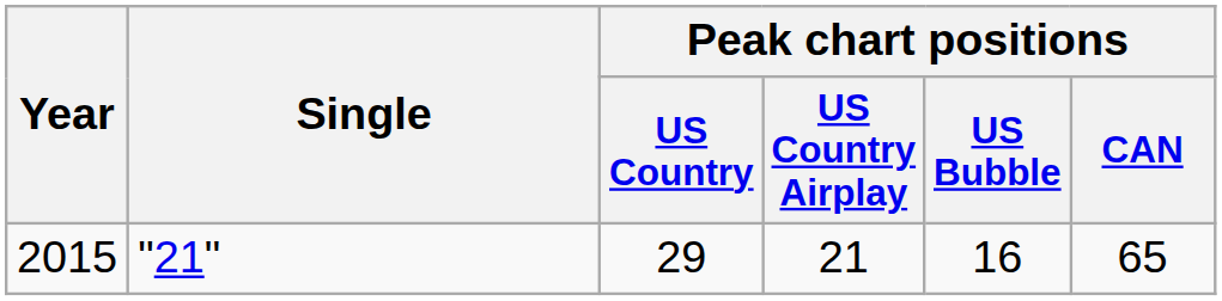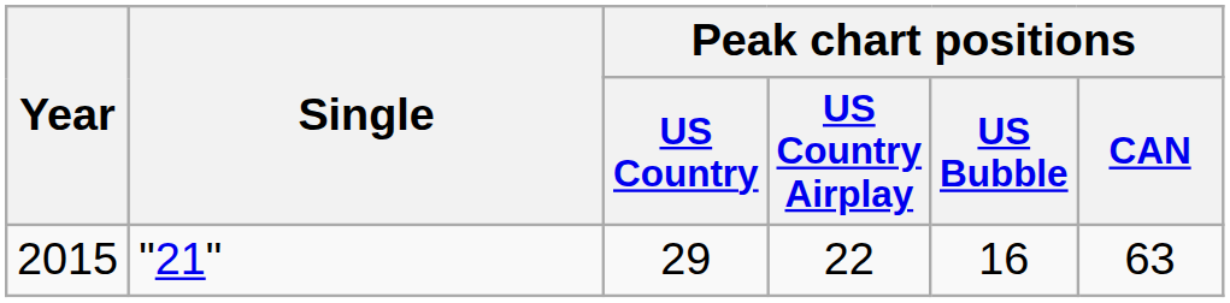 <table class="wikitable" style="text-align:center;">
 <tr>
 <th rowspan="2">Year</th>
 <th rowspan="2" style="width:10em">Single</th>
 <th colspan="4">Peak chart positions</th>
 </tr>
 <tr style="font-size:smaller;">
 <th style="width:45px;"><a href='#'>US Country</a><br></th>
 <th style="width:45px;"><a href='#'>US Country Airplay</a><br></th>
 <th style="width:45px;"><a href='#'>US <br> Bubble</a><br></th>
 <th style="width:45px;"><a href='#'>CAN</a><br></th>
 </tr>
 <tr>
 <td>2015</td>
 <td style="text-align:left;">"<a href='#'>21</a>"</td>
 <td>29</td>
-<td>21</td>
+<td>22</td>
 <td>16</td>
-<td>65</td>
+<td>63</td>
 </tr>
 </table>
